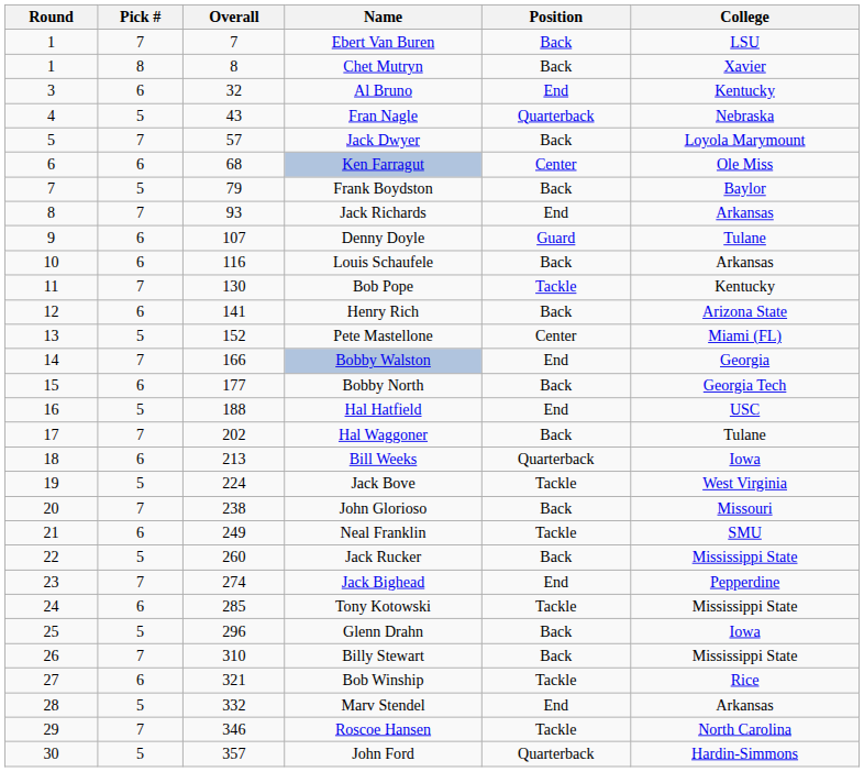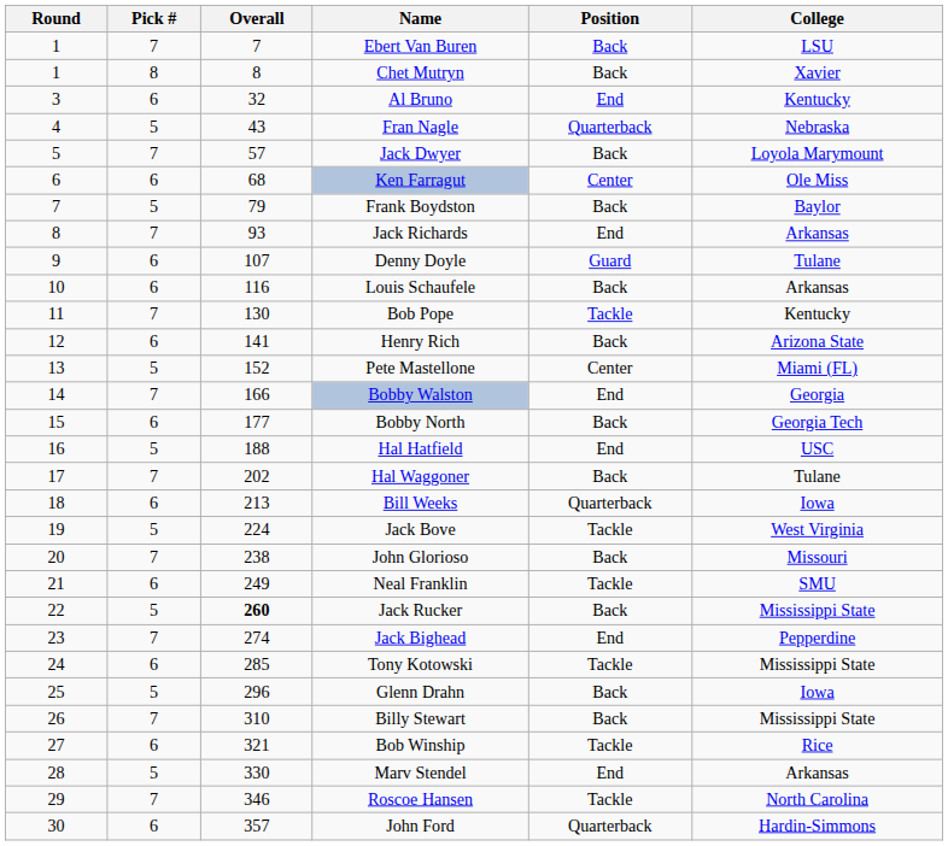 <table class="wikitable sortable sortable" style="width: 100%; text-align:center">
 <tr>
 <th>Round</th>
 <th>Pick #</th>
 <th>Overall</th>
 <th>Name</th>
 <th>Position</th>
 <th>College</th>
 </tr>
 <tr>
 <td>1</td>
 <td>7</td>
 <td>7</td>
 <td><a href='#'>Ebert Van Buren</a></td>
 <td><a href='#'>Back</a></td>
 <td><a href='#'>LSU</a></td>
 </tr>
 <tr>
 <td>1</td>
 <td>8</td>
 <td>8</td>
 <td><a href='#'>Chet Mutryn</a></td>
 <td>Back</td>
 <td><a href='#'>Xavier</a></td>
 </tr>
 <tr>
 <td>3</td>
 <td>6</td>
 <td>32</td>
 <td><a href='#'>Al Bruno</a></td>
 <td><a href='#'>End</a></td>
 <td><a href='#'>Kentucky</a></td>
 </tr>
 <tr>
 <td>4</td>
 <td>5</td>
 <td>43</td>
 <td><a href='#'>Fran Nagle</a></td>
 <td><a href='#'>Quarterback</a></td>
 <td><a href='#'>Nebraska</a></td>
 </tr>
 <tr>
 <td>5</td>
 <td>7</td>
 <td>57</td>
 <td><a href='#'>Jack Dwyer</a></td>
 <td>Back</td>
 <td><a href='#'>Loyola Marymount</a></td>
 </tr>
 <tr>
 <td>6</td>
 <td>6</td>
 <td>68</td>
 <td bgcolor=lightsteelblue><a href='#'>Ken Farragut</a></td>
 <td><a href='#'>Center</a></td>
 <td><a href='#'>Ole Miss</a></td>
 </tr>
 <tr>
 <td>7</td>
 <td>5</td>
 <td>79</td>
 <td>Frank Boydston</td>
 <td>Back</td>
 <td><a href='#'>Baylor</a></td>
 </tr>
 <tr>
 <td>8</td>
 <td>7</td>
 <td>93</td>
 <td>Jack Richards</td>
 <td>End</td>
 <td><a href='#'>Arkansas</a></td>
 </tr>
 <tr>
 <td>9</td>
 <td>6</td>
 <td>107</td>
 <td>Denny Doyle</td>
 <td><a href='#'>Guard</a></td>
 <td><a href='#'>Tulane</a></td>
 </tr>
 <tr>
 <td>10</td>
 <td>6</td>
 <td>116</td>
 <td>Louis Schaufele</td>
 <td>Back</td>
 <td>Arkansas</td>
 </tr>
 <tr>
 <td>11</td>
 <td>7</td>
 <td>130</td>
 <td>Bob Pope</td>
 <td><a href='#'>Tackle</a></td>
 <td>Kentucky</td>
 </tr>
 <tr>
 <td>12</td>
 <td>6</td>
 <td>141</td>
 <td>Henry Rich</td>
 <td>Back</td>
 <td><a href='#'>Arizona State</a></td>
 </tr>
 <tr>
 <td>13</td>
 <td>5</td>
 <td>152</td>
 <td>Pete Mastellone</td>
 <td>Center</td>
 <td><a href='#'>Miami (FL)</a></td>
 </tr>
 <tr>
 <td>14</td>
 <td>7</td>
 <td>166</td>
 <td bgcolor=lightsteelblue><a href='#'>Bobby Walston</a></td>
 <td>End</td>
 <td><a href='#'>Georgia</a></td>
 </tr>
 <tr>
 <td>15</td>
 <td>6</td>
 <td>177</td>
 <td>Bobby North</td>
 <td>Back</td>
 <td><a href='#'>Georgia Tech</a></td>
 </tr>
 <tr>
 <td>16</td>
 <td>5</td>
 <td>188</td>
 <td><a href='#'>Hal Hatfield</a></td>
 <td>End</td>
 <td><a href='#'>USC</a></td>
 </tr>
 <tr>
 <td>17</td>
 <td>7</td>
 <td>202</td>
 <td><a href='#'>Hal Waggoner</a></td>
 <td>Back</td>
 <td>Tulane</td>
 </tr>
 <tr>
 <td>18</td>
 <td>6</td>
 <td>213</td>
 <td><a href='#'>Bill Weeks</a></td>
 <td>Quarterback</td>
 <td><a href='#'>Iowa</a></td>
 </tr>
 <tr>
 <td>19</td>
 <td>5</td>
 <td>224</td>
 <td>Jack Bove</td>
 <td>Tackle</td>
 <td><a href='#'>West Virginia</a></td>
 </tr>
 <tr>
 <td>20</td>
 <td>7</td>
 <td>238</td>
 <td>John Glorioso</td>
 <td>Back</td>
 <td><a href='#'>Missouri</a></td>
 </tr>
 <tr>
 <td>21</td>
 <td>6</td>
 <td>249</td>
 <td>Neal Franklin</td>
 <td>Tackle</td>
 <td><a href='#'>SMU</a></td>
 </tr>
 <tr>
 <td>22</td>
 <td>5</td>
-<td>260</td>
+<td><strong>260</strong></td>
 <td>Jack Rucker</td>
 <td>Back</td>
 <td><a href='#'>Mississippi State</a></td>
 </tr>
 <tr>
 <td>23</td>
 <td>7</td>
 <td>274</td>
 <td><a href='#'>Jack Bighead</a></td>
 <td>End</td>
 <td><a href='#'>Pepperdine</a></td>
 </tr>
 <tr>
 <td>24</td>
 <td>6</td>
 <td>285</td>
 <td>Tony Kotowski</td>
 <td>Tackle</td>
 <td>Mississippi State</td>
 </tr>
 <tr>
 <td>25</td>
 <td>5</td>
 <td>296</td>
 <td>Glenn Drahn</td>
 <td>Back</td>
 <td><a href='#'>Iowa</a></td>
 </tr>
 <tr>
 <td>26</td>
 <td>7</td>
 <td>310</td>
 <td>Billy Stewart</td>
 <td>Back</td>
 <td>Mississippi State</td>
 </tr>
 <tr>
 <td>27</td>
 <td>6</td>
 <td>321</td>
 <td>Bob Winship</td>
 <td>Tackle</td>
 <td><a href='#'>Rice</a></td>
 </tr>
 <tr>
 <td>28</td>
 <td>5</td>
-<td>332</td>
+<td>330</td>
 <td>Marv Stendel</td>
 <td>End</td>
 <td>Arkansas</td>
 </tr>
 <tr>
 <td>29</td>
 <td>7</td>
 <td>346</td>
 <td><a href='#'>Roscoe Hansen</a></td>
 <td>Tackle</td>
 <td><a href='#'>North Carolina</a></td>
 </tr>
 <tr>
 <td>30</td>
-<td>5</td>
+<td>6</td>
 <td>357</td>
 <td>John Ford</td>
 <td>Quarterback</td>
 <td><a href='#'>Hardin-Simmons</a></td>
 </tr>
 </table>
